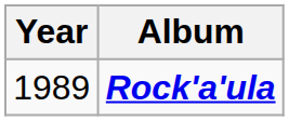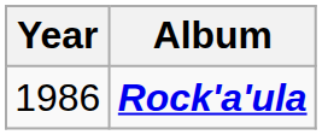 <table class="wikitable">
 <tr>
 <th>Year</th>
 <th>Album</th>
 </tr>
 <tr>
-<td>1989</td>
+<td>1986</td>
 <td><strong><em><a href='#'>Rock'a'ula</a></em></strong></td>
 </tr>
 </table>
